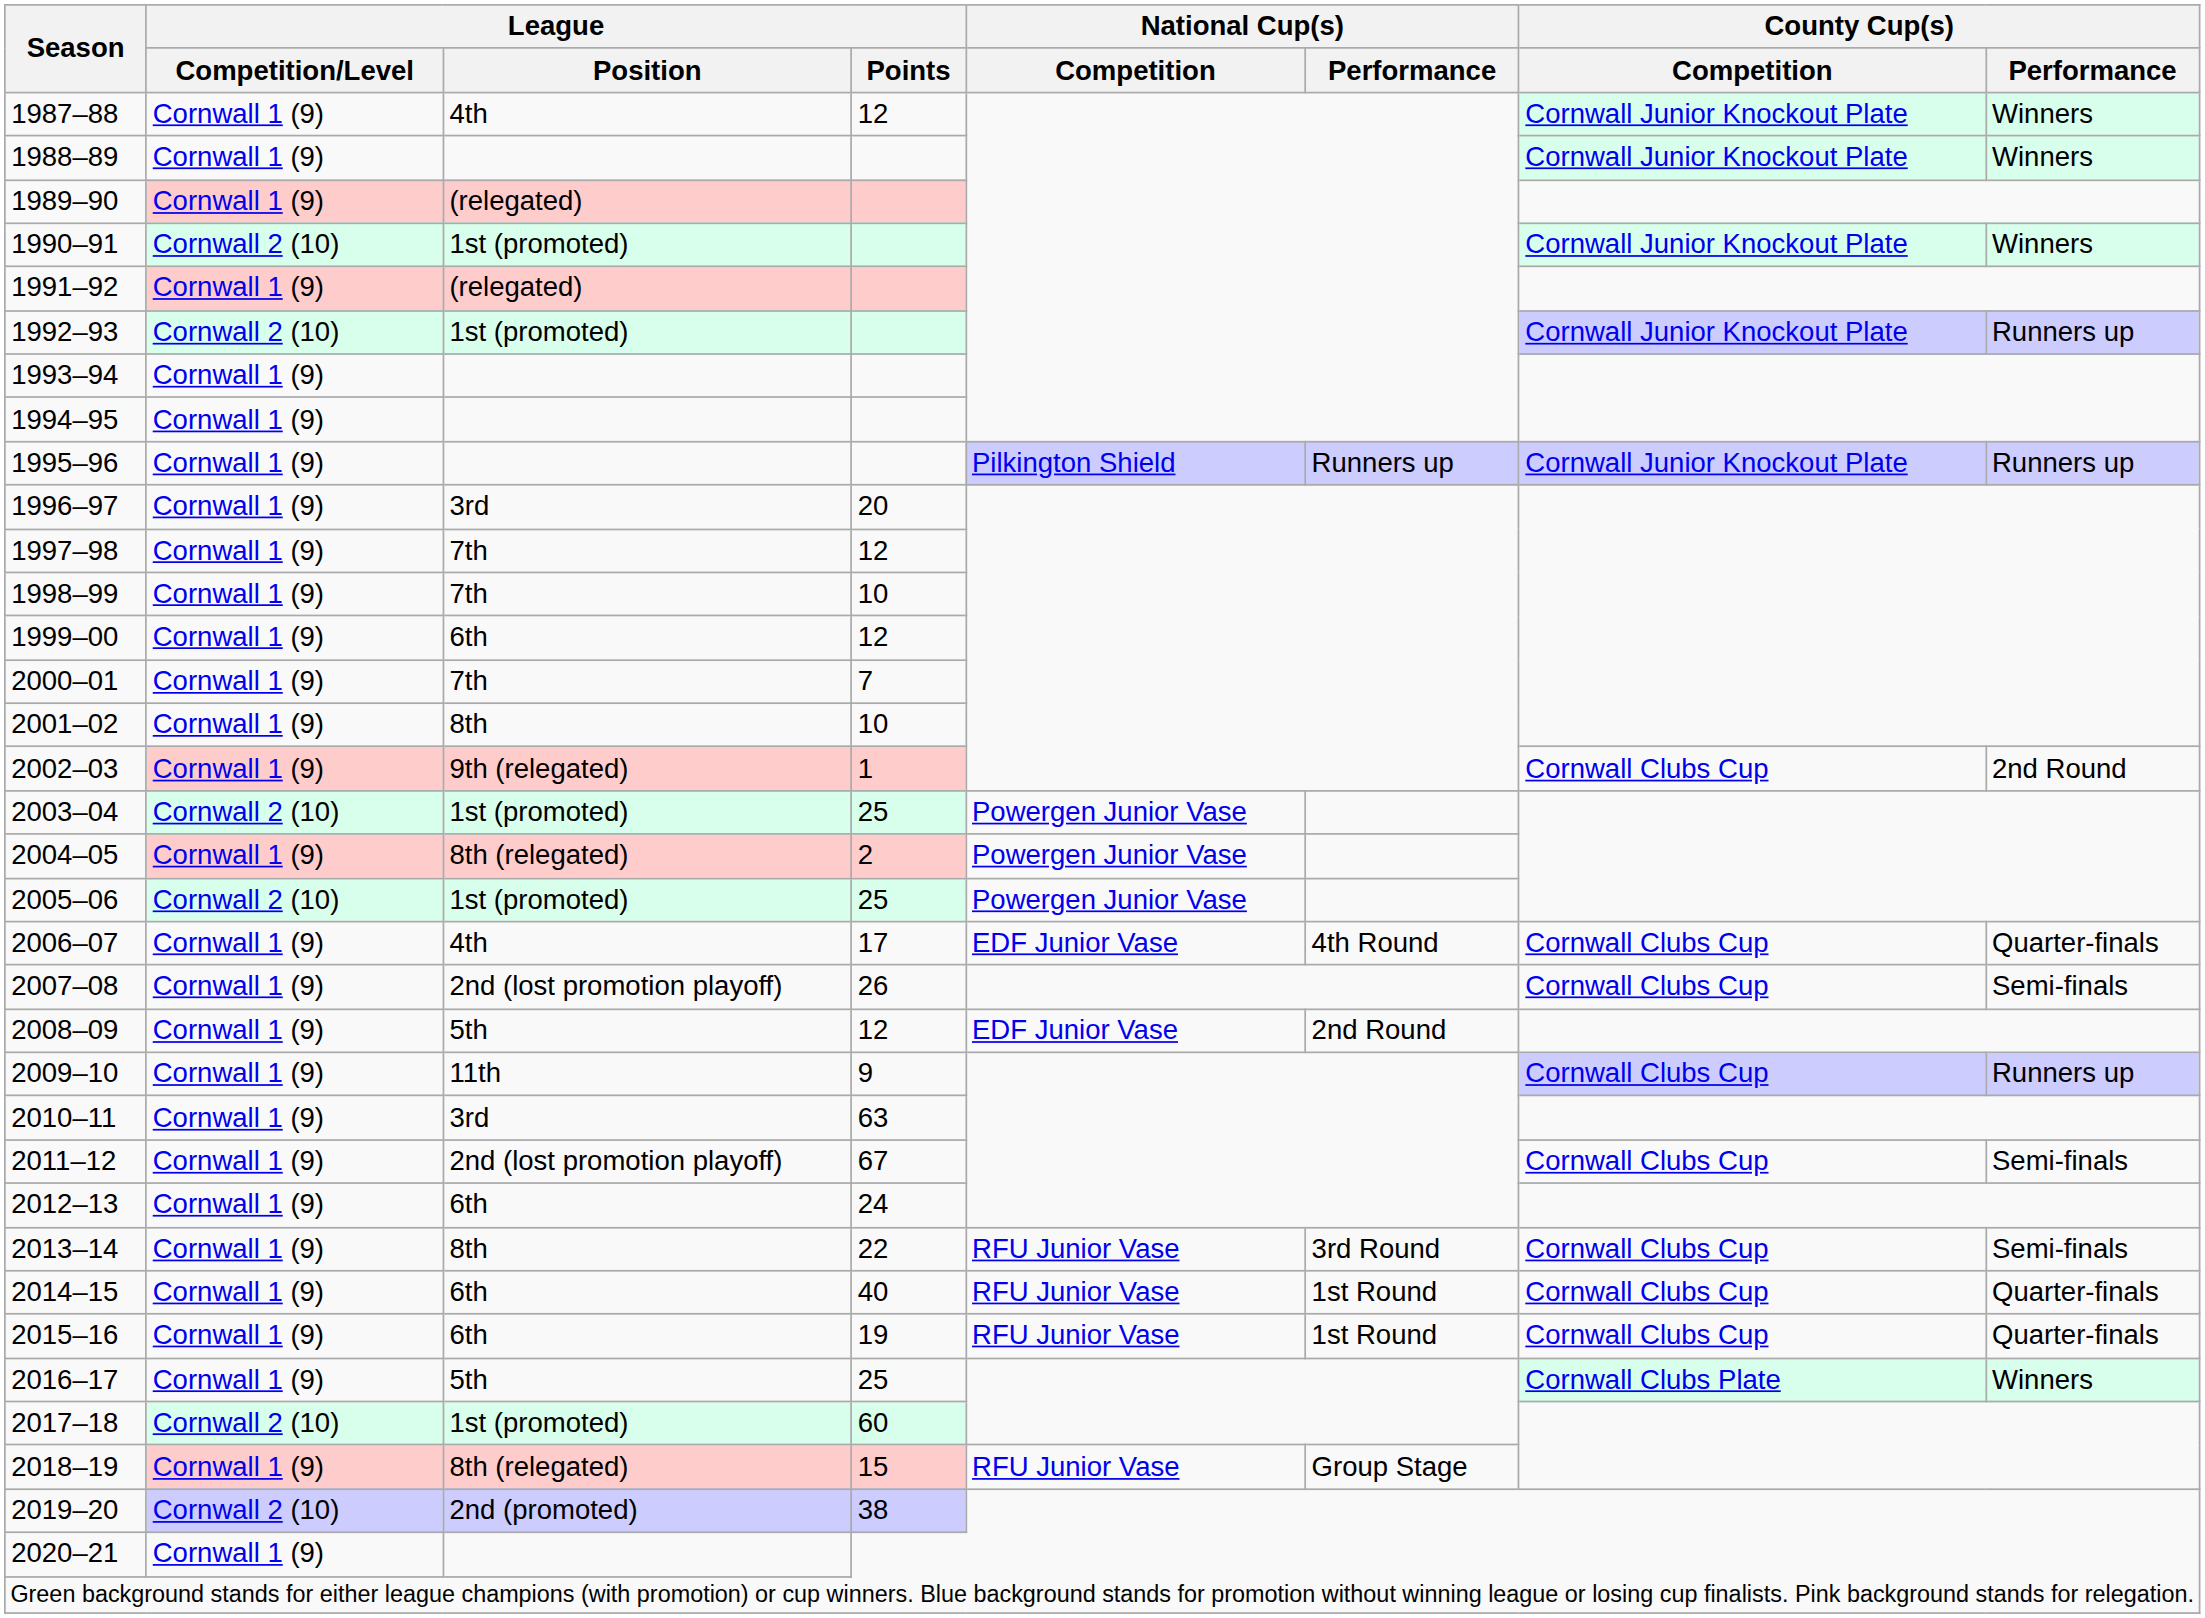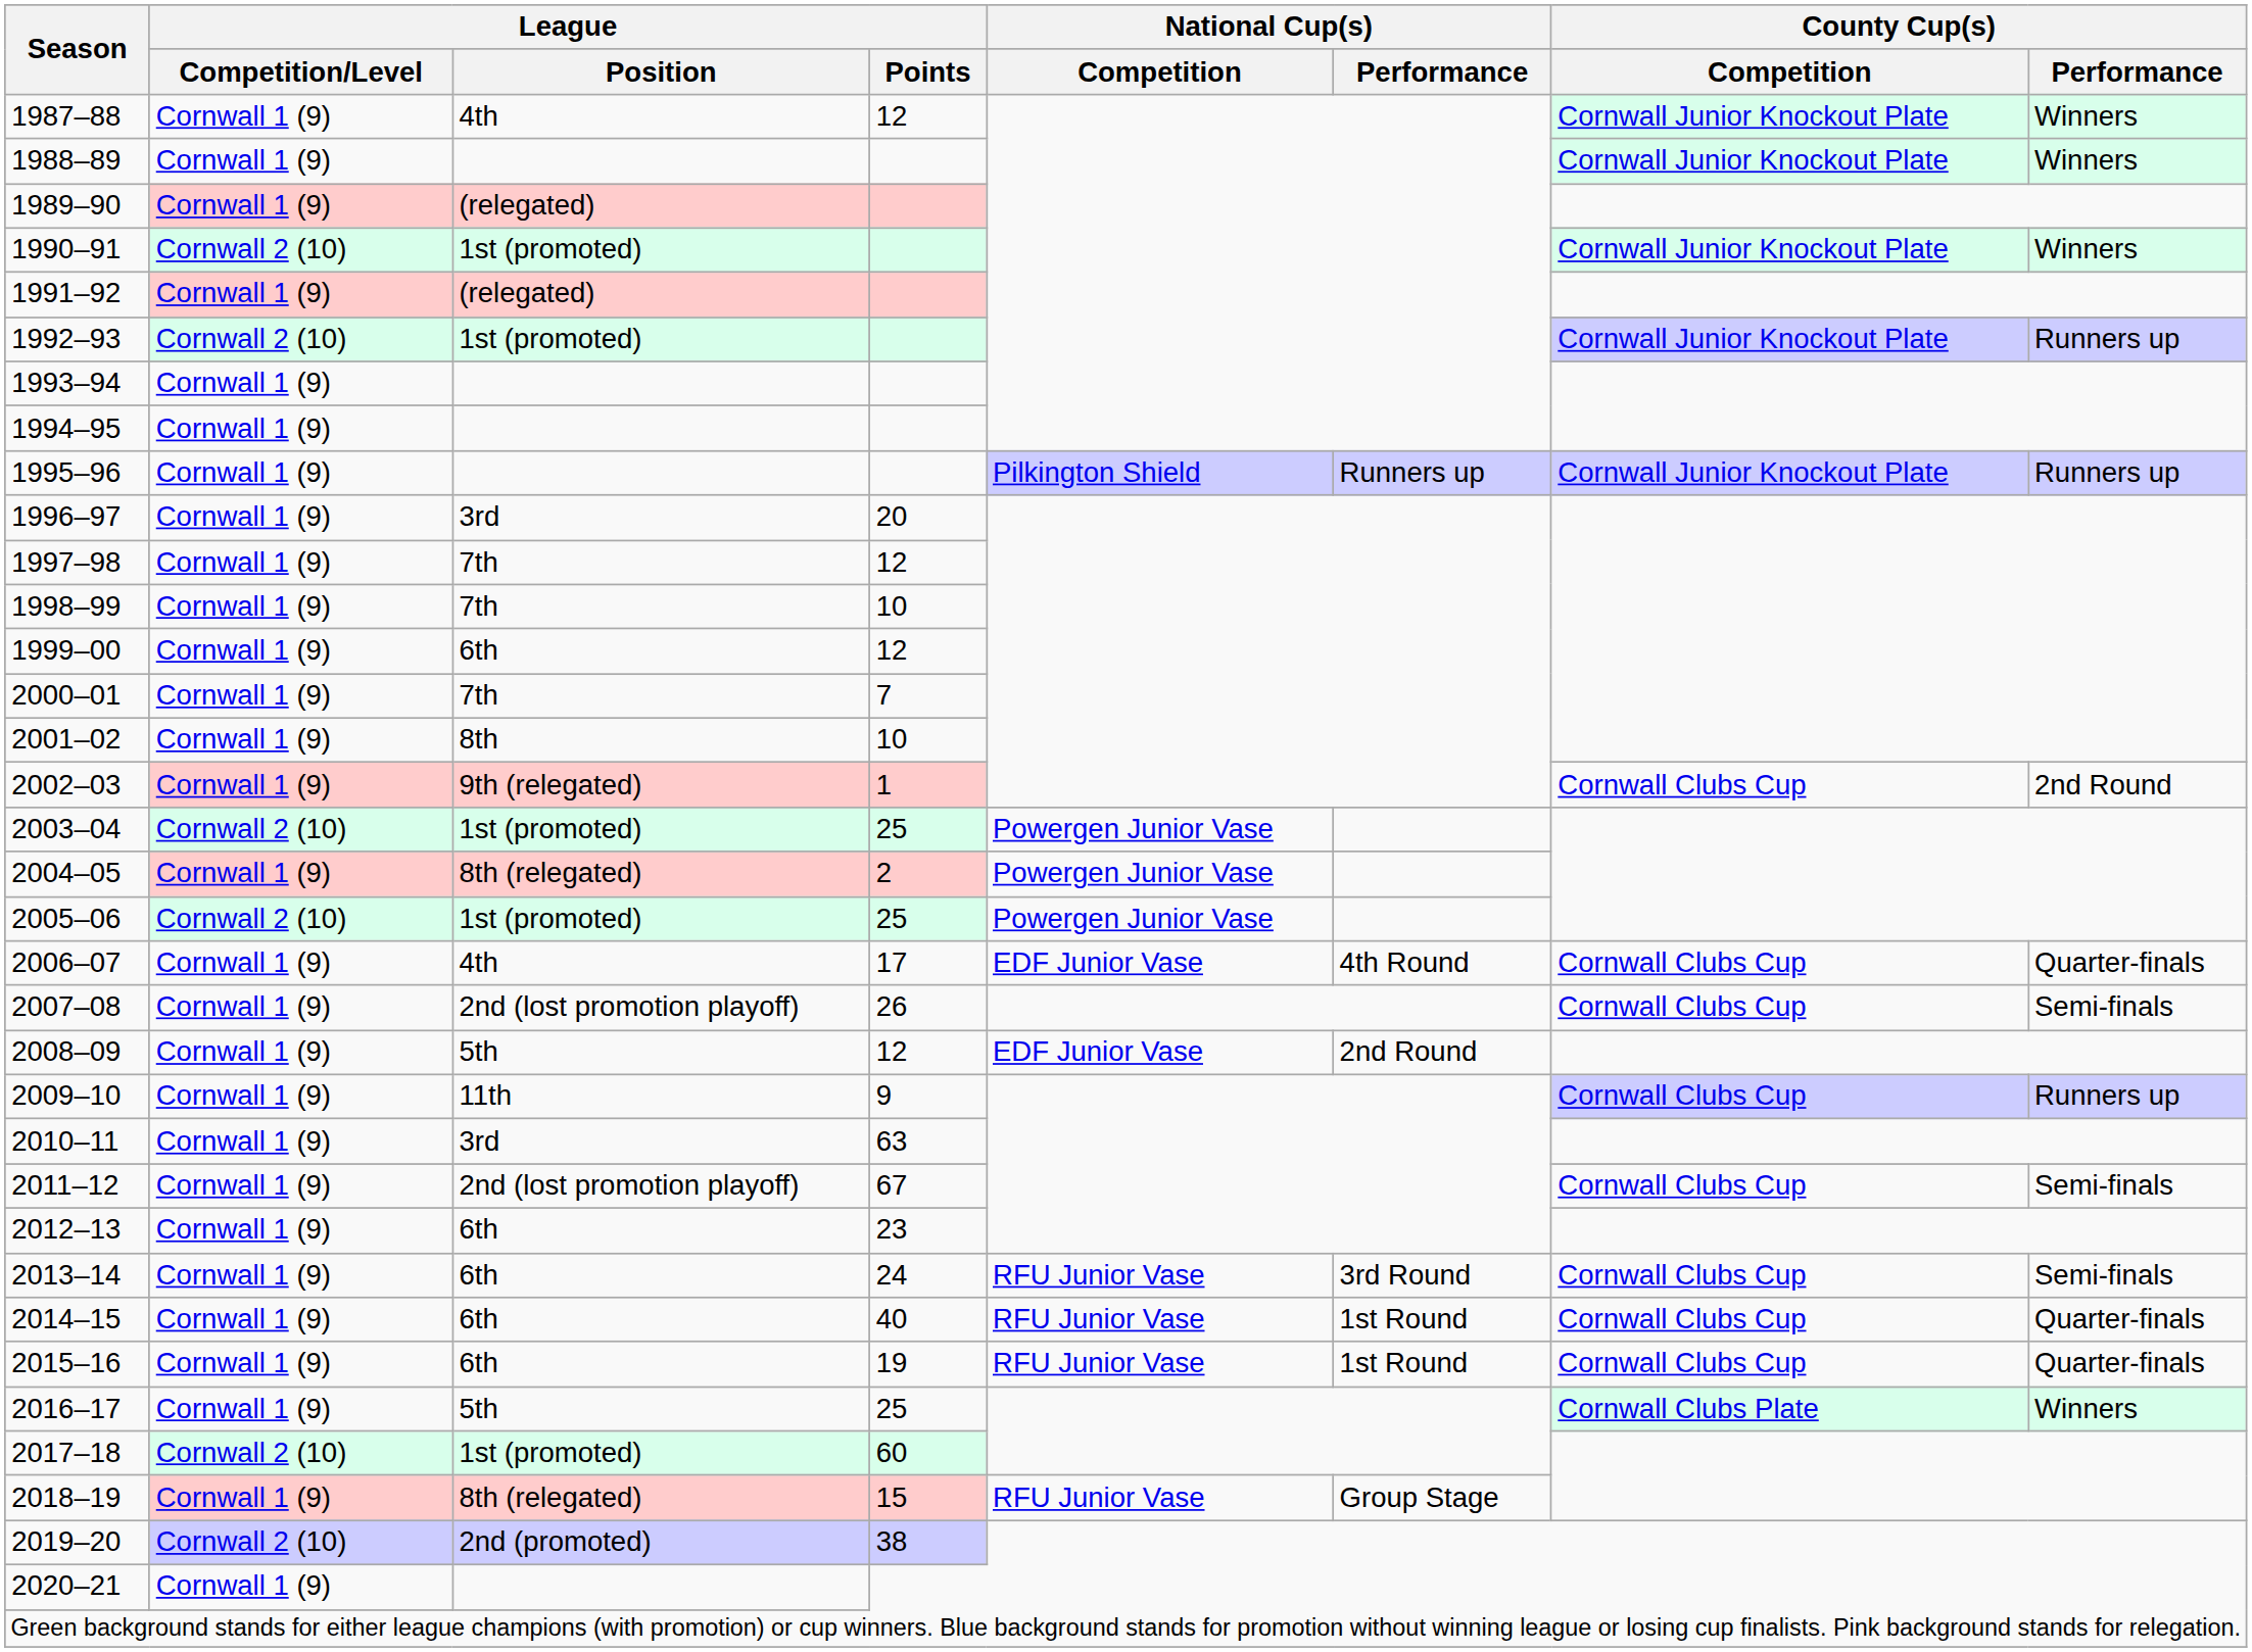 <table class="wikitable">
 <tr>
 <th rowspan="2">Season</th>
 <th colspan="3">League</th>
 <th colspan="2">National Cup(s)</th>
 <th colspan="2">County Cup(s)</th>
 </tr>
 <tr>
 <th>Competition/Level</th>
 <th>Position</th>
 <th>Points</th>
 <th>Competition</th>
 <th>Performance</th>
 <th>Competition</th>
 <th>Performance</th>
 </tr>
 <tr>
 <td>1987–88</td>
 <td><a href='#'>Cornwall 1</a> (9)</td>
 <td>4th</td>
 <td>12</td>
 <td rowspan=8 colspan=2></td>
 <td style="background:#d8ffeb"><a href='#'>Cornwall Junior Knockout Plate</a></td>
 <td style="background:#d8ffeb">Winners</td>
 </tr>
 <tr>
 <td>1988–89</td>
 <td><a href='#'>Cornwall 1</a> (9)</td>
 <td></td>
 <td></td>
 <td style="background:#d8ffeb"><a href='#'>Cornwall Junior Knockout Plate</a></td>
 <td style="background:#d8ffeb">Winners</td>
 </tr>
 <tr>
 <td>1989–90</td>
 <td style="background:#ffcccc;"><a href='#'>Cornwall 1</a> (9)</td>
 <td style="background:#ffcccc;">(relegated)</td>
 <td style="background:#ffcccc;"></td>
 </tr>
 <tr>
 <td>1990–91</td>
 <td style="background:#d8ffeb"><a href='#'>Cornwall 2</a> (10)</td>
 <td style="background:#d8ffeb">1st (promoted)</td>
 <td style="background:#d8ffeb"></td>
 <td style="background:#d8ffeb"><a href='#'>Cornwall Junior Knockout Plate</a></td>
 <td style="background:#d8ffeb">Winners</td>
 </tr>
 <tr>
 <td>1991–92</td>
 <td style="background:#ffcccc;"><a href='#'>Cornwall 1</a> (9)</td>
 <td style="background:#ffcccc;">(relegated)</td>
 <td style="background:#ffcccc;"></td>
 </tr>
 <tr>
 <td>1992–93</td>
 <td style="background:#d8ffeb"><a href='#'>Cornwall 2</a> (10)</td>
 <td style="background:#d8ffeb">1st (promoted)</td>
 <td style="background:#d8ffeb"></td>
 <td style="background:#ccccff"><a href='#'>Cornwall Junior Knockout Plate</a></td>
 <td style="background:#ccccff">Runners up</td>
 </tr>
 <tr>
 <td>1993–94</td>
 <td><a href='#'>Cornwall 1</a> (9)</td>
 <td></td>
 <td></td>
 </tr>
 <tr>
 <td>1994–95</td>
 <td><a href='#'>Cornwall 1</a> (9)</td>
 <td></td>
 <td></td>
 </tr>
 <tr>
 <td>1995–96</td>
 <td><a href='#'>Cornwall 1</a> (9)</td>
 <td></td>
 <td></td>
 <td style="background:#ccccff"><a href='#'>Pilkington Shield</a></td>
 <td style="background:#ccccff">Runners up</td>
 <td style="background:#ccccff"><a href='#'>Cornwall Junior Knockout Plate</a></td>
 <td style="background:#ccccff">Runners up</td>
 </tr>
 <tr>
 <td>1996–97</td>
 <td><a href='#'>Cornwall 1</a> (9)</td>
 <td>3rd</td>
 <td>20</td>
 <td rowspan=7 colspan=2></td>
 </tr>
 <tr>
 <td>1997–98</td>
 <td><a href='#'>Cornwall 1</a> (9)</td>
 <td>7th</td>
 <td>12</td>
 </tr>
 <tr>
 <td>1998–99</td>
 <td><a href='#'>Cornwall 1</a> (9)</td>
 <td>7th</td>
 <td>10</td>
 </tr>
 <tr>
 <td>1999–00</td>
 <td><a href='#'>Cornwall 1</a> (9)</td>
 <td>6th</td>
 <td>12</td>
 </tr>
 <tr>
 <td>2000–01</td>
 <td><a href='#'>Cornwall 1</a> (9)</td>
 <td>7th</td>
 <td>7</td>
 </tr>
 <tr>
 <td>2001–02</td>
 <td><a href='#'>Cornwall 1</a> (9)</td>
 <td>8th</td>
 <td>10</td>
 </tr>
 <tr>
 <td>2002–03</td>
 <td style="background:#ffcccc;"><a href='#'>Cornwall 1</a> (9)</td>
 <td style="background:#ffcccc;">9th (relegated)</td>
 <td style="background:#ffcccc;">1</td>
 <td><a href='#'>Cornwall Clubs Cup</a></td>
 <td>2nd Round</td>
 </tr>
 <tr>
 <td>2003–04</td>
 <td style="background:#d8ffeb"><a href='#'>Cornwall 2</a> (10)</td>
 <td style="background:#d8ffeb">1st (promoted)</td>
 <td style="background:#d8ffeb">25</td>
 <td><a href='#'>Powergen Junior Vase</a></td>
 <td></td>
 </tr>
 <tr>
 <td>2004–05</td>
 <td style="background:#ffcccc;"><a href='#'>Cornwall 1</a> (9)</td>
 <td style="background:#ffcccc;">8th (relegated)</td>
 <td style="background:#ffcccc;">2</td>
 <td><a href='#'>Powergen Junior Vase</a></td>
 <td></td>
 </tr>
 <tr>
 <td>2005–06</td>
 <td style="background:#d8ffeb"><a href='#'>Cornwall 2</a> (10)</td>
 <td style="background:#d8ffeb">1st (promoted)</td>
 <td style="background:#d8ffeb">25</td>
 <td><a href='#'>Powergen Junior Vase</a></td>
 <td></td>
 </tr>
 <tr>
 <td>2006–07</td>
 <td><a href='#'>Cornwall 1</a> (9)</td>
 <td>4th</td>
 <td>17</td>
 <td><a href='#'>EDF Junior Vase</a></td>
 <td>4th Round</td>
 <td><a href='#'>Cornwall Clubs Cup</a></td>
 <td>Quarter-finals</td>
 </tr>
 <tr>
 <td>2007–08</td>
 <td><a href='#'>Cornwall 1</a> (9)</td>
 <td>2nd (lost promotion playoff)</td>
 <td>26</td>
 <td rowspan=1 colspan=2></td>
 <td><a href='#'>Cornwall Clubs Cup</a></td>
 <td>Semi-finals</td>
 </tr>
 <tr>
 <td>2008–09</td>
 <td><a href='#'>Cornwall 1</a> (9)</td>
 <td>5th</td>
 <td>12</td>
 <td><a href='#'>EDF Junior Vase</a></td>
 <td>2nd Round</td>
 </tr>
 <tr>
 <td>2009–10</td>
 <td><a href='#'>Cornwall 1</a> (9)</td>
 <td>11th</td>
 <td>9</td>
 <td rowspan=4 colspan=2></td>
 <td style="background:#ccccff"><a href='#'>Cornwall Clubs Cup</a></td>
 <td style="background:#ccccff">Runners up</td>
 </tr>
 <tr>
 <td>2010–11</td>
 <td><a href='#'>Cornwall 1</a> (9)</td>
 <td>3rd</td>
 <td>63</td>
 </tr>
 <tr>
 <td>2011–12</td>
 <td><a href='#'>Cornwall 1</a> (9)</td>
 <td>2nd (lost promotion playoff)</td>
 <td>67</td>
 <td><a href='#'>Cornwall Clubs Cup</a></td>
 <td>Semi-finals</td>
 </tr>
 <tr>
 <td>2012–13</td>
 <td><a href='#'>Cornwall 1</a> (9)</td>
 <td>6th</td>
-<td>24</td>
+<td>23</td>
 </tr>
 <tr>
 <td>2013–14</td>
 <td><a href='#'>Cornwall 1</a> (9)</td>
-<td>8th</td>
-<td>22</td>
+<td>6th</td>
+<td>24</td>
 <td><a href='#'>RFU Junior Vase</a></td>
 <td>3rd Round</td>
 <td><a href='#'>Cornwall Clubs Cup</a></td>
 <td>Semi-finals</td>
 </tr>
 <tr>
 <td>2014–15</td>
 <td><a href='#'>Cornwall 1</a> (9)</td>
 <td>6th</td>
 <td>40</td>
 <td><a href='#'>RFU Junior Vase</a></td>
 <td>1st Round</td>
 <td><a href='#'>Cornwall Clubs Cup</a></td>
 <td>Quarter-finals</td>
 </tr>
 <tr>
 <td>2015–16</td>
 <td><a href='#'>Cornwall 1</a> (9)</td>
 <td>6th</td>
 <td>19</td>
 <td><a href='#'>RFU Junior Vase</a></td>
 <td>1st Round</td>
 <td><a href='#'>Cornwall Clubs Cup</a></td>
 <td>Quarter-finals</td>
 </tr>
 <tr>
 <td>2016–17</td>
 <td><a href='#'>Cornwall 1</a> (9)</td>
 <td>5th</td>
 <td>25</td>
 <td rowspan=2 colspan=2></td>
 <td style="background:#d8ffeb"><a href='#'>Cornwall Clubs Plate</a></td>
 <td style="background:#d8ffeb">Winners</td>
 </tr>
 <tr>
 <td>2017–18</td>
 <td style="background:#d8ffeb"><a href='#'>Cornwall 2</a> (10)</td>
 <td style="background:#d8ffeb">1st (promoted)</td>
 <td style="background:#d8ffeb">60</td>
 <td rowspan=2 colspan=2></td>
 </tr>
 <tr>
 <td>2018–19</td>
 <td style="background:#ffcccc;"><a href='#'>Cornwall 1</a> (9)</td>
 <td style="background:#ffcccc;">8th (relegated)</td>
 <td style="background:#ffcccc;">15</td>
 <td><a href='#'>RFU Junior Vase</a></td>
 <td>Group Stage</td>
 </tr>
 <tr>
 <td>2019–20</td>
 <td style="background:#ccccff"><a href='#'>Cornwall 2</a> (10)</td>
 <td style="background:#ccccff">2nd (promoted)</td>
 <td style="background:#ccccff">38</td>
 </tr>
 <tr>
 <td>2020–21</td>
 <td><a href='#'>Cornwall 1</a> (9)</td>
 <td \></td>
 </tr>
 <tr>
 <td colspan="15" style="border:0px;font-size:85%;"><span>Green background</span> stands for either league champions (with promotion) or cup winners. <span>Blue background</span> stands for promotion without winning league or losing cup finalists. <span>Pink background</span> stands for relegation.<br></td>
 </tr>
 </table>
